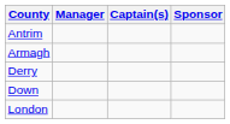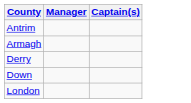 <table class="wikitable">
 <tr>
 <th><a href='#'>County</a></th>
 <th><a href='#'>Manager</a></th>
 <th><a href='#'>Captain(s)</a></th>
-<th><a href='#'>Sponsor</a></th>
 </tr>
 <tr>
 <td style="text-align:left"> <a href='#'>Antrim</a></td>
-<td></td>
 <td></td>
 <td></td>
 </tr>
 <tr>
 <td style="text-align:left"> <a href='#'>Armagh</a></td>
 <td></td>
 <td></td>
-<td></td>
 </tr>
 <tr>
 <td style="text-align:left"> <a href='#'>Derry</a></td>
-<td></td>
 <td></td>
 <td></td>
 </tr>
 <tr>
 <td style="text-align:left"> <a href='#'>Down</a></td>
 <td></td>
 <td></td>
-<td></td>
 </tr>
 <tr>
 <td style="text-align:left"> <a href='#'>London</a></td>
 <td></td>
 <td></td>
-<td></td>
 </tr>
 </table>
